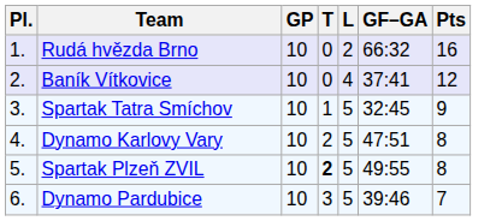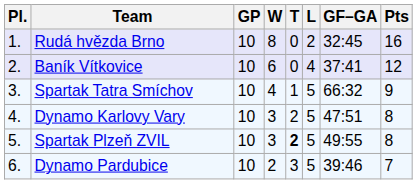 <table class="wikitable">
 <tr>
 <th>Pl.</th>
 <th width="200">Team</th>
 <th>GP</th>
+<th>W</th>
 <th>T</th>
 <th>L</th>
 <th>GF–GA</th>
 <th>Pts</th>
 </tr>
 <tr bgcolor="#e6e6fa">
 <td>1.</td>
 <td><a href='#'>Rudá hvězda Brno</a></td>
 <td>10</td>
+<td>8</td>
 <td>0</td>
 <td>2</td>
-<td>66:32</td>
+<td>32:45</td>
 <td>16</td>
 </tr>
 <tr bgcolor="#e6e6fa">
 <td>2.</td>
 <td><a href='#'>Baník Vítkovice</a></td>
 <td>10</td>
+<td>6</td>
 <td>0</td>
 <td>4</td>
 <td>37:41</td>
 <td>12</td>
 </tr>
 <tr bgcolor="#f0f8ff">
 <td>3.</td>
 <td><a href='#'>Spartak Tatra Smíchov</a></td>
 <td>10</td>
+<td>4</td>
 <td>1</td>
 <td>5</td>
-<td>32:45</td>
+<td>66:32</td>
 <td>9</td>
 </tr>
 <tr bgcolor="#f0f8ff">
 <td>4.</td>
 <td><a href='#'>Dynamo Karlovy Vary</a></td>
 <td>10</td>
+<td>3</td>
 <td>2</td>
 <td>5</td>
 <td>47:51</td>
 <td>8</td>
 </tr>
 <tr bgcolor="#f0f8ff">
 <td>5.</td>
 <td><a href='#'>Spartak Plzeň ZVIL</a></td>
 <td>10</td>
+<td>3</td>
 <td><strong>2</strong></td>
 <td>5</td>
 <td>49:55</td>
 <td>8</td>
 </tr>
 <tr bgcolor="#f0f8ff">
 <td>6.</td>
 <td><a href='#'>Dynamo Pardubice</a></td>
 <td>10</td>
+<td>2</td>
 <td>3</td>
 <td>5</td>
 <td>39:46</td>
 <td>7</td>
 </tr>
 </table>
